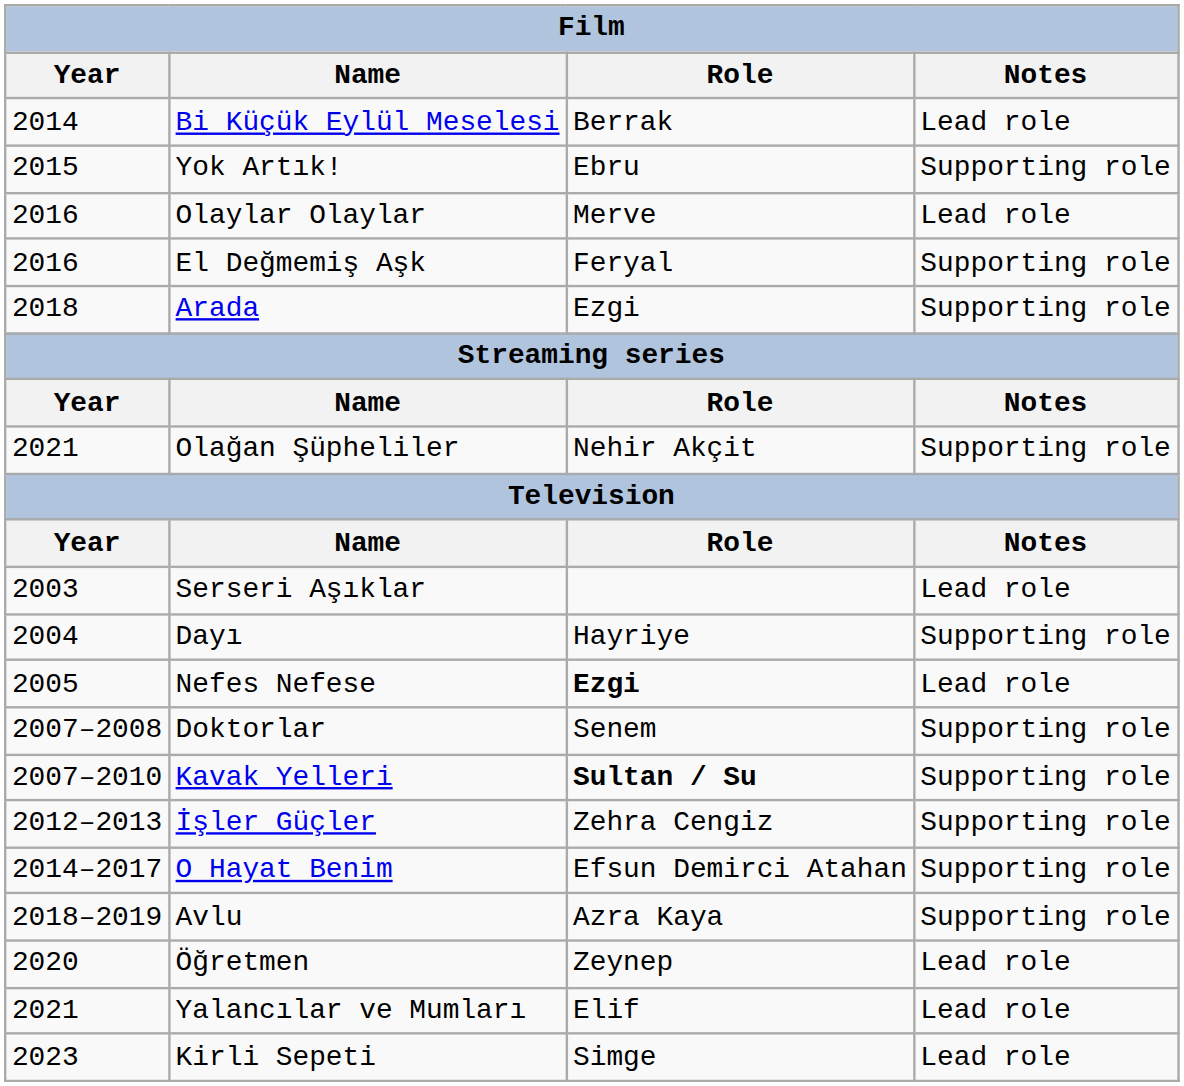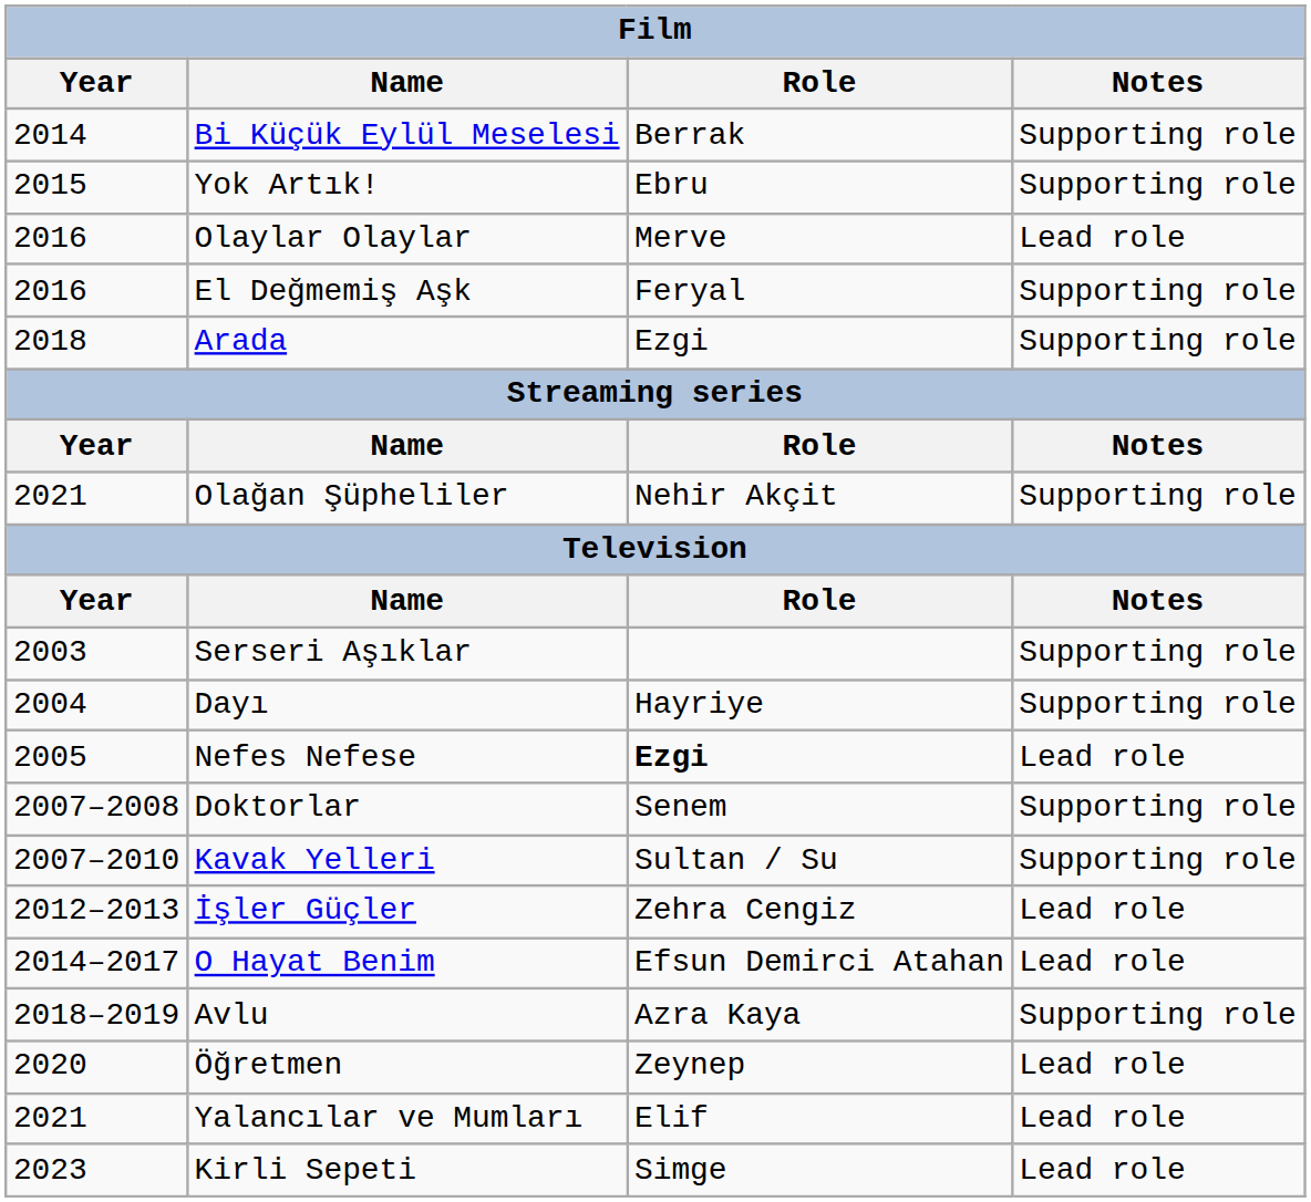 <table class="wikitable" style="font-size: 90%;">
 <tr>
 <th colspan="4" style="background:LightSteelBlue">Film</th>
 </tr>
 <tr>
 <th>Year</th>
 <th>Name</th>
 <th>Role</th>
 <th>Notes</th>
 </tr>
 <tr>
 <td>2014</td>
 <td><a href='#'>Bi Küçük Eylül Meselesi</a></td>
 <td>Berrak</td>
-<td>Lead role</td>
+<td>Supporting role</td>
 </tr>
 <tr>
 <td>2015</td>
 <td>Yok Artık!</td>
 <td>Ebru</td>
 <td>Supporting role</td>
 </tr>
 <tr>
 <td>2016</td>
 <td>Olaylar Olaylar</td>
 <td>Merve</td>
 <td>Lead role</td>
 </tr>
 <tr>
 <td>2016</td>
 <td>El Değmemiş Aşk</td>
 <td>Feryal</td>
 <td>Supporting role</td>
 </tr>
 <tr>
 <td>2018</td>
 <td><a href='#'>Arada</a></td>
 <td>Ezgi</td>
 <td>Supporting role</td>
 </tr>
 <tr>
 <th colspan="4" style="background:LightSteelBlue">Streaming series</th>
 </tr>
 <tr>
 <th>Year</th>
 <th>Name</th>
 <th>Role</th>
 <th>Notes</th>
 </tr>
 <tr>
 <td>2021</td>
 <td>Olağan Şüpheliler</td>
 <td>Nehir Akçit</td>
 <td>Supporting role</td>
 </tr>
 <tr>
 <th colspan="4" style="background:LightSteelBlue">Television</th>
 </tr>
 <tr>
 <th>Year</th>
 <th>Name</th>
 <th>Role</th>
 <th>Notes</th>
 </tr>
 <tr>
 <td>2003</td>
 <td>Serseri Aşıklar</td>
 <td></td>
-<td>Lead role</td>
+<td>Supporting role</td>
 </tr>
 <tr>
 <td>2004</td>
 <td>Dayı</td>
 <td>Hayriye</td>
 <td>Supporting role</td>
 </tr>
 <tr>
 <td>2005</td>
 <td>Nefes Nefese</td>
 <td><strong>Ezgi</strong></td>
 <td>Lead role</td>
 </tr>
 <tr>
 <td>2007–2008</td>
 <td>Doktorlar</td>
 <td>Senem</td>
 <td>Supporting role</td>
 </tr>
 <tr>
 <td>2007–2010</td>
 <td><a href='#'>Kavak Yelleri</a></td>
-<td><strong>Sultan / Su</strong></td>
+<td>Sultan / Su</td>
 <td>Supporting role</td>
 </tr>
 <tr>
 <td>2012–2013</td>
 <td><a href='#'>İşler Güçler</a></td>
 <td>Zehra Cengiz</td>
-<td>Supporting role</td>
+<td>Lead role</td>
 </tr>
 <tr>
 <td>2014–2017</td>
 <td><a href='#'>O Hayat Benim</a></td>
 <td>Efsun Demirci Atahan</td>
-<td>Supporting role</td>
+<td>Lead role</td>
 </tr>
 <tr>
 <td>2018–2019</td>
 <td>Avlu</td>
 <td>Azra Kaya</td>
 <td>Supporting role</td>
 </tr>
 <tr>
 <td>2020</td>
 <td>Öğretmen</td>
 <td>Zeynep</td>
 <td>Lead role</td>
 </tr>
 <tr>
 <td>2021</td>
 <td>Yalancılar ve Mumları</td>
 <td>Elif</td>
 <td>Lead role</td>
 </tr>
 <tr>
 <td>2023</td>
 <td>Kirli Sepeti</td>
 <td>Simge</td>
 <td>Lead role</td>
 </tr>
 </table>
